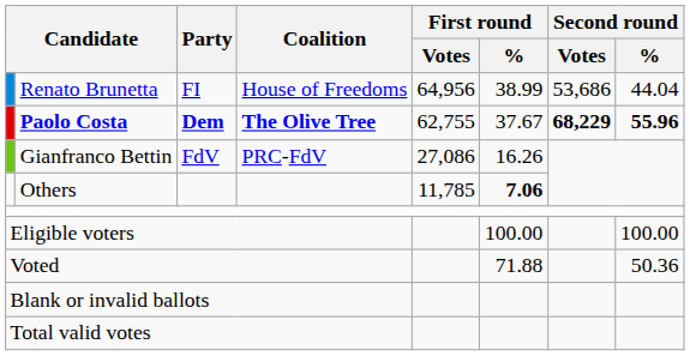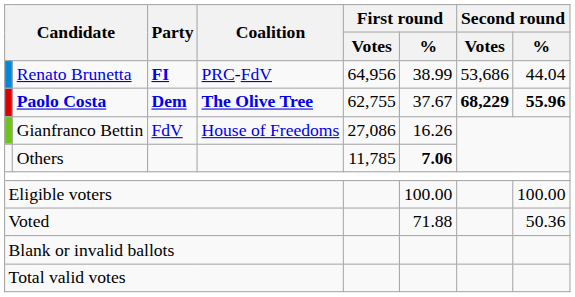 <table class="wikitable centre">
 <tr>
 <th scope="col" rowspan=2 colspan=2>Candidate</th>
 <th scope="col" rowspan=2 colspan=1>Party</th>
 <th scope="col" rowspan=2 colspan=1>Coalition</th>
 <th scope="col" colspan=2>First round</th>
 <th scope="col" colspan=2>Second round</th>
 </tr>
 <tr>
 <th scope="col">Votes</th>
 <th scope="col">%</th>
 <th scope="col">Votes</th>
 <th scope="col">%</th>
 </tr>
 <tr>
 <td bgcolor="#0087DC"></td>
 <td><a href='#'>Renato Brunetta</a></td>
-<td><a href='#'>FI</a></td>
-<td><a href='#'>House of Freedoms</a></td>
+<td><strong><a href='#'>FI</a></strong></td>
+<td><a href='#'>PRC</a>-<a href='#'>FdV</a></td>
 <td style="text-align: right">64,956</td>
 <td style="text-align: right">38.99</td>
 <td style="text-align: right">53,686</td>
 <td style="text-align: right">44.04</td>
 </tr>
 <tr>
 <td bgcolor="#dd0000"></td>
 <td><strong><a href='#'>Paolo Costa</a></strong></td>
 <td><strong><a href='#'>Dem</a></strong></td>
 <td><strong><a href='#'>The Olive Tree</a></strong></td>
 <td style="text-align: right">62,755</td>
 <td style="text-align: right">37.67</td>
 <td style="text-align: right"><strong>68,229</strong></td>
 <td style="text-align: right"><strong>55.96</strong></td>
 </tr>
 <tr>
 <td bgcolor="#6CC417"></td>
 <td>Gianfranco Bettin</td>
 <td><a href='#'>FdV</a></td>
-<td><a href='#'>PRC</a>-<a href='#'>FdV</a></td>
+<td><a href='#'>House of Freedoms</a></td>
 <td style="text-align: right">27,086</td>
 <td style="text-align: right">16.26</td>
 </tr>
 <tr>
 <td bgcolor=""></td>
 <td>Others</td>
 <td></td>
 <td></td>
 <td style="text-align: right">11,785</td>
 <td style="text-align: right"><strong>7.06</strong></td>
 </tr>
 <tr bgcolor=white>
 <td colspan=8></td>
 </tr>
 <tr>
 <td colspan=4>Eligible voters</td>
 <td style="text-align: right"></td>
 <td style="text-align: right">100.00</td>
 <td style="text-align: right"></td>
 <td style="text-align: right">100.00</td>
 </tr>
 <tr>
 <td colspan=4>Voted</td>
 <td style="text-align: right"></td>
 <td style="text-align: right">71.88</td>
 <td style="text-align: right"></td>
 <td style="text-align: right">50.36</td>
 </tr>
 <tr>
 <td colspan=4>Blank or invalid ballots</td>
 <td style="text-align: right"></td>
 <td style="text-align: right"></td>
 <td style="text-align: right"></td>
 <td style="text-align: right"></td>
 </tr>
 <tr>
 <td colspan=4>Total valid votes</td>
 <td style="text-align: right"></td>
 <td style="text-align: right"></td>
 <td style="text-align: right"></td>
 <td style="text-align: right"></td>
 </tr>
 </table>
